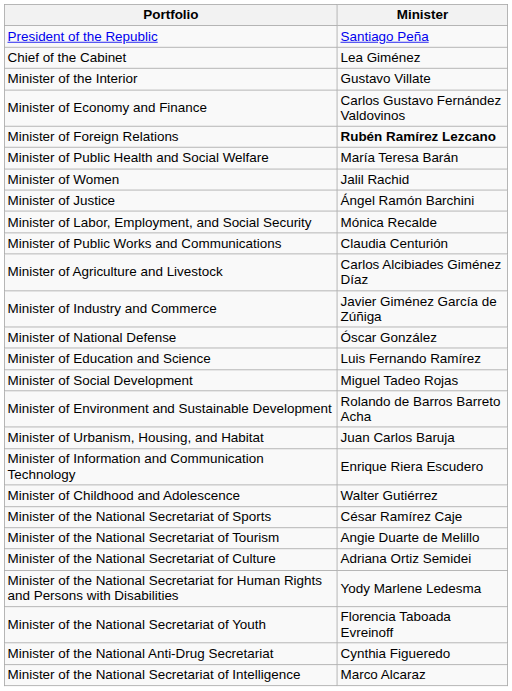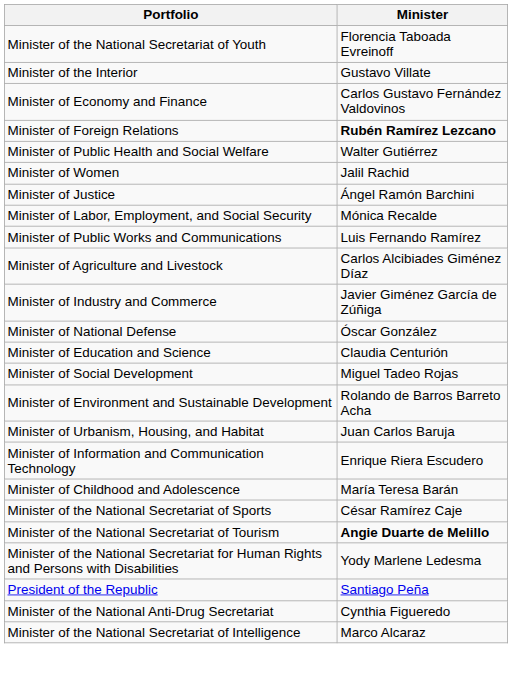 <table class="sortable wikitable" style="width: 600px">
 <tr>
 <th width="400px">Portfolio</th>
 <th width="200px">Minister</th>
 </tr>
 <tr>
-<td><a href='#'>President of the Republic</a></td>
-<td><a href='#'>Santiago Peña</a></td>
-</tr>
-<tr>
-<td>Chief of the Cabinet</td>
-<td>Lea Giménez</td>
+<td>Minister of the National Secretariat of Youth</td>
+<td>Florencia Taboada Evreinoff</td>
 </tr>
 <tr>
 <td>Minister of the Interior</td>
 <td>Gustavo Villate</td>
 </tr>
 <tr>
 <td>Minister of Economy and Finance</td>
 <td>Carlos Gustavo Fernández Valdovinos</td>
 </tr>
 <tr>
 <td>Minister of Foreign Relations</td>
 <td><strong>Rubén Ramírez Lezcano</strong></td>
 </tr>
 <tr>
 <td>Minister of Public Health and Social Welfare</td>
-<td>María Teresa Barán</td>
+<td>Walter Gutiérrez</td>
 </tr>
 <tr>
 <td>Minister of Women</td>
 <td>Jalil Rachid</td>
 </tr>
 <tr>
 <td>Minister of Justice</td>
 <td>Ángel Ramón Barchini</td>
 </tr>
 <tr>
 <td>Minister of Labor, Employment, and Social Security</td>
 <td>Mónica Recalde</td>
 </tr>
 <tr>
 <td>Minister of Public Works and Communications</td>
-<td>Claudia Centurión</td>
+<td>Luis Fernando Ramírez</td>
 </tr>
 <tr>
 <td>Minister of Agriculture and Livestock</td>
 <td>Carlos Alcibiades Giménez Díaz</td>
 </tr>
 <tr>
 <td>Minister of Industry and Commerce</td>
 <td>Javier Giménez García de Zúñiga</td>
 </tr>
 <tr>
 <td>Minister of National Defense</td>
 <td>Óscar González</td>
 </tr>
 <tr>
 <td>Minister of Education and Science</td>
-<td>Luis Fernando Ramírez</td>
+<td>Claudia Centurión</td>
 </tr>
 <tr>
 <td>Minister of Social Development</td>
 <td>Miguel Tadeo Rojas</td>
 </tr>
 <tr>
 <td>Minister of Environment and Sustainable Development</td>
 <td>Rolando de Barros Barreto Acha</td>
 </tr>
 <tr>
 <td>Minister of Urbanism, Housing, and Habitat</td>
 <td>Juan Carlos Baruja</td>
 </tr>
 <tr>
 <td>Minister of Information and Communication Technology</td>
 <td>Enrique Riera Escudero</td>
 </tr>
 <tr>
 <td>Minister of Childhood and Adolescence</td>
-<td>Walter Gutiérrez</td>
+<td>María Teresa Barán</td>
 </tr>
 <tr>
 <td>Minister of the National Secretariat of Sports</td>
 <td>César Ramírez Caje</td>
 </tr>
 <tr>
 <td>Minister of the National Secretariat of Tourism</td>
-<td>Angie Duarte de Melillo</td>
-</tr>
-<tr>
-<td>Minister of the National Secretariat of Culture</td>
-<td>Adriana Ortiz Semidei</td>
+<td><strong>Angie Duarte de Melillo</strong></td>
 </tr>
 <tr>
 <td>Minister of the National Secretariat for Human Rights and Persons with Disabilities</td>
 <td>Yody Marlene Ledesma</td>
 </tr>
 <tr>
-<td>Minister of the National Secretariat of Youth</td>
-<td>Florencia Taboada Evreinoff</td>
+<td><a href='#'>President of the Republic</a></td>
+<td><a href='#'>Santiago Peña</a></td>
 </tr>
 <tr>
 <td>Minister of the National Anti-Drug Secretariat</td>
 <td>Cynthia Figueredo</td>
 </tr>
 <tr>
 <td>Minister of the National Secretariat of Intelligence</td>
 <td>Marco Alcaraz</td>
 </tr>
 </table>
